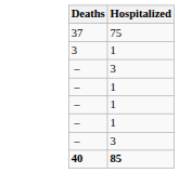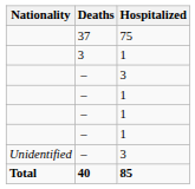 <table class="wikitable" style="float:right;">
 <tr>
+<th>Nationality</th>
 <th>Deaths</th>
 <th>Hospitalized</th>
 </tr>
 <tr>
+<td></td>
 <td>37</td>
 <td>75</td>
 </tr>
 <tr>
+<td></td>
 <td>3</td>
 <td>1</td>
 </tr>
 <tr>
+<td></td>
 <td> –</td>
 <td>3</td>
 </tr>
 <tr>
+<td></td>
 <td> –</td>
 <td>1</td>
 </tr>
 <tr>
+<td></td>
 <td> –</td>
 <td>1</td>
 </tr>
 <tr>
+<td></td>
 <td> –</td>
 <td>1</td>
 </tr>
 <tr>
+<td><em>Unidentified</em></td>
 <td> –</td>
 <td>3</td>
 </tr>
 <tr>
+<td><strong>Total</strong></td>
 <td><strong>40</strong></td>
 <td><strong>85</strong></td>
 </tr>
 </table>
